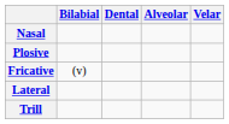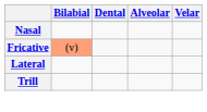 <table class="wikitable" style="text-align: center">
 <tr>
 <th></th>
 <th><a href='#'>Bilabial</a></th>
 <th><a href='#'>Dental</a></th>
 <th><a href='#'>Alveolar</a></th>
 <th><a href='#'>Velar</a></th>
 </tr>
 <tr>
 <th><a href='#'>Nasal</a></th>
 <td></td>
 <td></td>
 <td></td>
 <td></td>
 </tr>
 <tr>
-<th><a href='#'>Plosive</a></th>
-<td></td>
-<td></td>
-<td></td>
-<td></td>
-</tr>
-<tr>
 <th><a href='#'>Fricative</a></th>
-<td> (v)</td>
+<td style="background: lightsalmon;"> (v)</td>
 <td></td>
 <td></td>
 <td></td>
 </tr>
 <tr>
 <th><a href='#'>Lateral</a></th>
 <td></td>
 <td></td>
 <td></td>
 <td></td>
 </tr>
 <tr>
 <th><a href='#'>Trill</a></th>
 <td></td>
 <td></td>
 <td></td>
 <td></td>
 </tr>
 </table>
